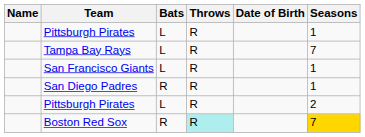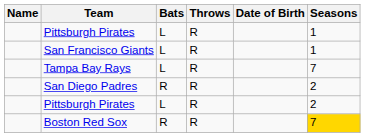 <table class="wikitable sortable collapsible collapsed">
 <tr>
 <th>Name</th>
 <th>Team</th>
 <th>Bats</th>
 <th>Throws</th>
 <th>Date of Birth</th>
 <th>Seasons</th>
 </tr>
 <tr>
 <td></td>
 <td><a href='#'>Pittsburgh Pirates</a></td>
 <td>L</td>
 <td>R</td>
 <td></td>
 <td>1</td>
 </tr>
 <tr>
 <td></td>
+<td><a href='#'>San Francisco Giants</a></td>
+<td>L</td>
+<td>R</td>
+<td></td>
+<td>1</td>
+</tr>
+<tr>
+<td></td>
 <td><a href='#'>Tampa Bay Rays</a></td>
 <td>L</td>
 <td>R</td>
 <td></td>
 <td>7</td>
 </tr>
 <tr>
 <td></td>
-<td><a href='#'>San Francisco Giants</a></td>
-<td>L</td>
-<td>R</td>
-<td></td>
-<td>1</td>
-</tr>
-<tr>
-<td></td>
 <td><a href='#'>San Diego Padres</a></td>
 <td>R</td>
 <td>R</td>
 <td></td>
-<td>1</td>
+<td>2</td>
 </tr>
 <tr>
 <td></td>
 <td><a href='#'>Pittsburgh Pirates</a></td>
 <td>L</td>
 <td>R</td>
 <td></td>
 <td>2</td>
 </tr>
 <tr>
 <td></td>
 <td><a href='#'>Boston Red Sox</a></td>
 <td>R</td>
-<td style="background: paleturquoise;">R</td>
+<td>R</td>
 <td></td>
 <td style="background: gold;">7</td>
 </tr>
 </table>
